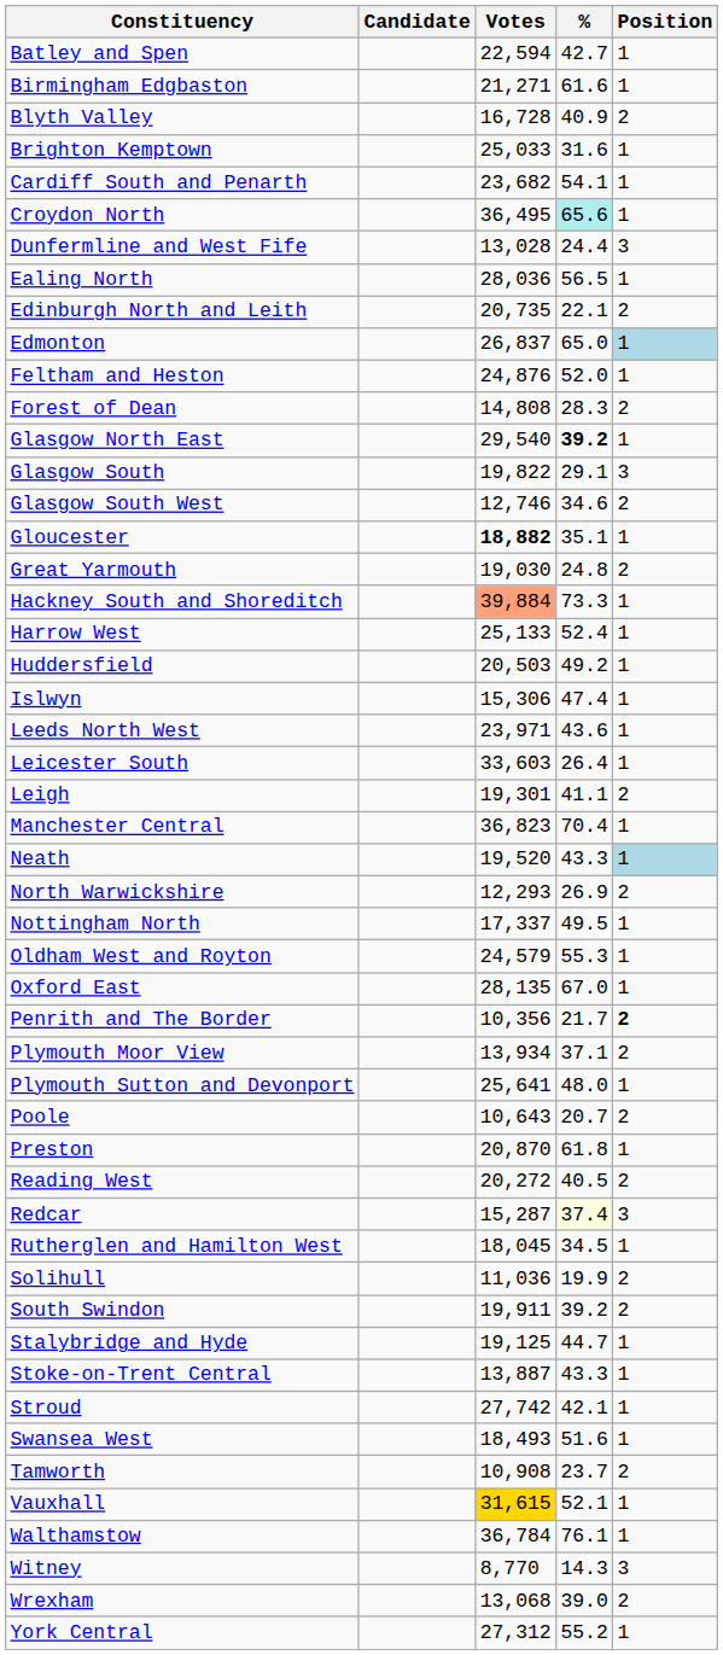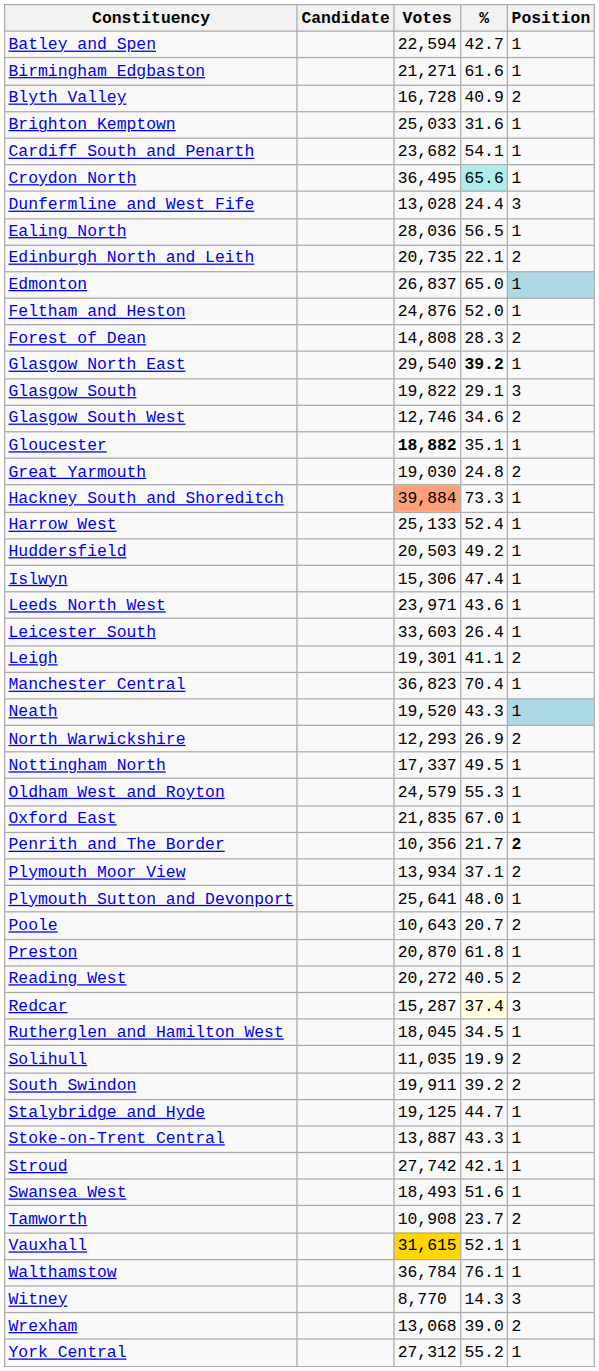 <table class="wikitable sortable">
 <tr>
 <th>Constituency</th>
 <th>Candidate</th>
 <th>Votes</th>
 <th>%</th>
 <th>Position</th>
 </tr>
 <tr>
 <td><a href='#'>Batley and Spen</a></td>
 <td></td>
 <td>22,594</td>
 <td>42.7</td>
 <td>1</td>
 </tr>
 <tr>
 <td><a href='#'>Birmingham Edgbaston</a></td>
 <td></td>
 <td>21,271</td>
 <td>61.6</td>
 <td>1</td>
 </tr>
 <tr>
 <td><a href='#'>Blyth Valley</a></td>
 <td></td>
 <td>16,728</td>
 <td>40.9</td>
 <td>2</td>
 </tr>
 <tr>
 <td><a href='#'>Brighton Kemptown</a></td>
 <td></td>
 <td>25,033</td>
 <td>31.6</td>
 <td>1</td>
 </tr>
 <tr>
 <td><a href='#'>Cardiff South and Penarth</a></td>
 <td></td>
 <td>23,682</td>
 <td>54.1</td>
 <td>1</td>
 </tr>
 <tr>
 <td><a href='#'>Croydon North</a></td>
 <td></td>
 <td>36,495</td>
 <td style="background: paleturquoise;">65.6</td>
 <td>1</td>
 </tr>
 <tr>
 <td><a href='#'>Dunfermline and West Fife</a></td>
 <td></td>
 <td>13,028</td>
 <td>24.4</td>
 <td>3</td>
 </tr>
 <tr>
 <td><a href='#'>Ealing North</a></td>
 <td></td>
 <td>28,036</td>
 <td>56.5</td>
 <td>1</td>
 </tr>
 <tr>
 <td><a href='#'>Edinburgh North and Leith</a></td>
 <td></td>
 <td>20,735</td>
 <td>22.1</td>
 <td>2</td>
 </tr>
 <tr>
 <td><a href='#'>Edmonton</a></td>
 <td></td>
 <td>26,837</td>
 <td>65.0</td>
 <td style="background: lightblue;">1</td>
 </tr>
 <tr>
 <td><a href='#'>Feltham and Heston</a></td>
 <td></td>
 <td>24,876</td>
 <td>52.0</td>
 <td>1</td>
 </tr>
 <tr>
 <td><a href='#'>Forest of Dean</a></td>
 <td></td>
 <td>14,808</td>
 <td>28.3</td>
 <td>2</td>
 </tr>
 <tr>
 <td><a href='#'>Glasgow North East</a></td>
 <td></td>
 <td>29,540</td>
 <td><strong>39.2</strong></td>
 <td>1</td>
 </tr>
 <tr>
 <td><a href='#'>Glasgow South</a></td>
 <td></td>
 <td>19,822</td>
 <td>29.1</td>
 <td>3</td>
 </tr>
 <tr>
 <td><a href='#'>Glasgow South West</a></td>
 <td></td>
 <td>12,746</td>
 <td>34.6</td>
 <td>2</td>
 </tr>
 <tr>
 <td><a href='#'>Gloucester</a></td>
 <td></td>
 <td><strong>18,882</strong></td>
 <td>35.1</td>
 <td>1</td>
 </tr>
 <tr>
 <td><a href='#'>Great Yarmouth</a></td>
 <td></td>
 <td>19,030</td>
 <td>24.8</td>
 <td>2</td>
 </tr>
 <tr>
 <td><a href='#'>Hackney South and Shoreditch</a></td>
 <td></td>
 <td style="background: lightsalmon;">39,884</td>
 <td>73.3</td>
 <td>1</td>
 </tr>
 <tr>
 <td><a href='#'>Harrow West</a></td>
 <td></td>
 <td>25,133</td>
 <td>52.4</td>
 <td>1</td>
 </tr>
 <tr>
 <td><a href='#'>Huddersfield</a></td>
 <td></td>
 <td>20,503</td>
 <td>49.2</td>
 <td>1</td>
 </tr>
 <tr>
 <td><a href='#'>Islwyn</a></td>
 <td></td>
 <td>15,306</td>
 <td>47.4</td>
 <td>1</td>
 </tr>
 <tr>
 <td><a href='#'>Leeds North West</a></td>
 <td></td>
 <td>23,971</td>
 <td>43.6</td>
 <td>1</td>
 </tr>
 <tr>
 <td><a href='#'>Leicester South</a></td>
 <td></td>
 <td>33,603</td>
 <td>26.4</td>
 <td>1</td>
 </tr>
 <tr>
 <td><a href='#'>Leigh</a></td>
 <td></td>
 <td>19,301</td>
 <td>41.1</td>
 <td>2</td>
 </tr>
 <tr>
 <td><a href='#'>Manchester Central</a></td>
 <td></td>
 <td>36,823</td>
 <td>70.4</td>
 <td>1</td>
 </tr>
 <tr>
 <td><a href='#'>Neath</a></td>
 <td></td>
 <td>19,520</td>
 <td>43.3</td>
 <td style="background: lightblue;">1</td>
 </tr>
 <tr>
 <td><a href='#'>North Warwickshire</a></td>
 <td></td>
 <td>12,293</td>
 <td>26.9</td>
 <td>2</td>
 </tr>
 <tr>
 <td><a href='#'>Nottingham North</a></td>
 <td></td>
 <td>17,337</td>
 <td>49.5</td>
 <td>1</td>
 </tr>
 <tr>
 <td><a href='#'>Oldham West and Royton</a></td>
 <td></td>
 <td>24,579</td>
 <td>55.3</td>
 <td>1</td>
 </tr>
 <tr>
 <td><a href='#'>Oxford East</a></td>
 <td></td>
-<td>28,135</td>
+<td>21,835</td>
 <td>67.0</td>
 <td>1</td>
 </tr>
 <tr>
 <td><a href='#'>Penrith and The Border</a></td>
 <td></td>
 <td>10,356</td>
 <td>21.7</td>
 <td><strong>2</strong></td>
 </tr>
 <tr>
 <td><a href='#'>Plymouth Moor View</a></td>
 <td></td>
 <td>13,934</td>
 <td>37.1</td>
 <td>2</td>
 </tr>
 <tr>
 <td><a href='#'>Plymouth Sutton and Devonport</a></td>
 <td></td>
 <td>25,641</td>
 <td>48.0</td>
 <td>1</td>
 </tr>
 <tr>
 <td><a href='#'>Poole</a></td>
 <td></td>
 <td>10,643</td>
 <td>20.7</td>
 <td>2</td>
 </tr>
 <tr>
 <td><a href='#'>Preston</a></td>
 <td></td>
 <td>20,870</td>
 <td>61.8</td>
 <td>1</td>
 </tr>
 <tr>
 <td><a href='#'>Reading West</a></td>
 <td></td>
 <td>20,272</td>
 <td>40.5</td>
 <td>2</td>
 </tr>
 <tr>
 <td><a href='#'>Redcar</a></td>
 <td></td>
 <td>15,287</td>
 <td style="background: lightyellow;">37.4</td>
 <td>3</td>
 </tr>
 <tr>
 <td><a href='#'>Rutherglen and Hamilton West</a></td>
 <td></td>
 <td>18,045</td>
 <td>34.5</td>
 <td>1</td>
 </tr>
 <tr>
 <td><a href='#'>Solihull</a></td>
 <td></td>
-<td>11,036</td>
+<td>11,035</td>
 <td>19.9</td>
 <td>2</td>
 </tr>
 <tr>
 <td><a href='#'>South Swindon</a></td>
 <td></td>
 <td>19,911</td>
 <td>39.2</td>
 <td>2</td>
 </tr>
 <tr>
 <td><a href='#'>Stalybridge and Hyde</a></td>
 <td></td>
 <td>19,125</td>
 <td>44.7</td>
 <td>1</td>
 </tr>
 <tr>
 <td><a href='#'>Stoke-on-Trent Central</a></td>
 <td></td>
 <td>13,887</td>
 <td>43.3</td>
 <td>1</td>
 </tr>
 <tr>
 <td><a href='#'>Stroud</a></td>
 <td></td>
 <td>27,742</td>
 <td>42.1</td>
 <td>1</td>
 </tr>
 <tr>
 <td><a href='#'>Swansea West</a></td>
 <td></td>
 <td>18,493</td>
 <td>51.6</td>
 <td>1</td>
 </tr>
 <tr>
 <td><a href='#'>Tamworth</a></td>
 <td></td>
 <td>10,908</td>
 <td>23.7</td>
 <td>2</td>
 </tr>
 <tr>
 <td><a href='#'>Vauxhall</a></td>
 <td></td>
 <td style="background: gold;">31,615</td>
 <td>52.1</td>
 <td>1</td>
 </tr>
 <tr>
 <td><a href='#'>Walthamstow</a></td>
 <td></td>
 <td>36,784</td>
 <td>76.1</td>
 <td>1</td>
 </tr>
 <tr>
 <td><a href='#'>Witney</a></td>
 <td></td>
 <td>8,770</td>
 <td>14.3</td>
 <td>3</td>
 </tr>
 <tr>
 <td><a href='#'>Wrexham</a></td>
 <td></td>
 <td>13,068</td>
 <td>39.0</td>
 <td>2</td>
 </tr>
 <tr>
 <td><a href='#'>York Central</a></td>
 <td></td>
 <td>27,312</td>
 <td>55.2</td>
 <td>1</td>
 </tr>
 </table>
